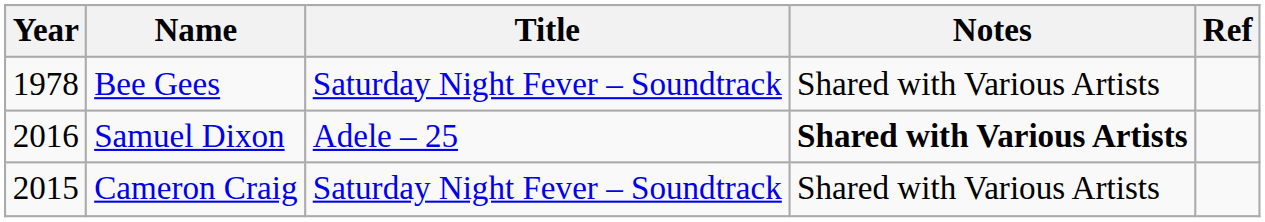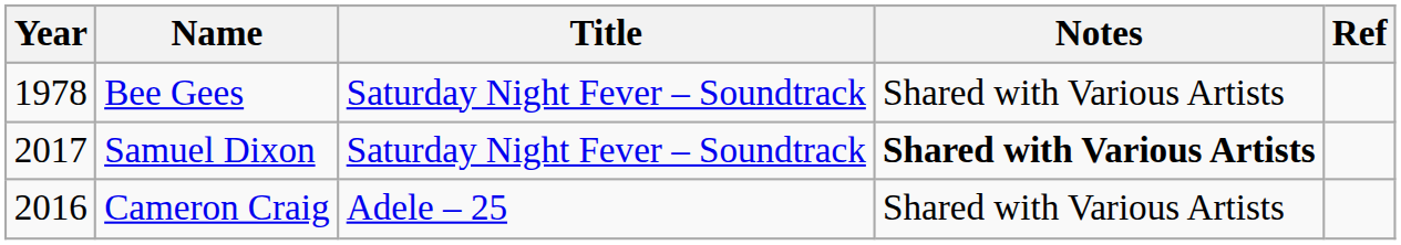 <table class="wikitable">
 <tr>
 <th>Year</th>
 <th>Name</th>
 <th>Title</th>
 <th>Notes</th>
 <th>Ref</th>
 </tr>
 <tr>
 <td>1978</td>
 <td><a href='#'>Bee Gees</a></td>
 <td><a href='#'>Saturday Night Fever – Soundtrack</a></td>
 <td>Shared with Various Artists</td>
 <td></td>
 </tr>
 <tr>
-<td>2016</td>
+<td>2017</td>
 <td><a href='#'>Samuel Dixon</a></td>
-<td><a href='#'>Adele – 25</a></td>
+<td><a href='#'>Saturday Night Fever – Soundtrack</a></td>
 <td><strong>Shared with Various Artists</strong></td>
 <td></td>
 </tr>
 <tr>
-<td>2015</td>
+<td>2016</td>
 <td><a href='#'>Cameron Craig</a></td>
-<td><a href='#'>Saturday Night Fever – Soundtrack</a></td>
+<td><a href='#'>Adele – 25</a></td>
 <td>Shared with Various Artists</td>
 <td></td>
 </tr>
 </table>
